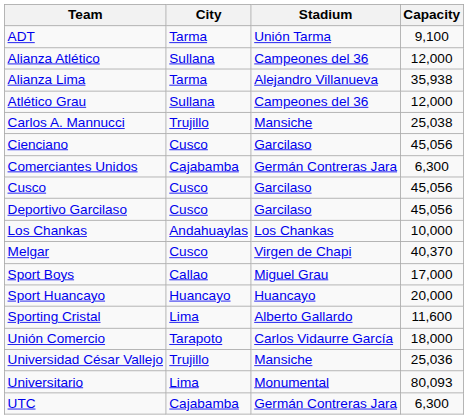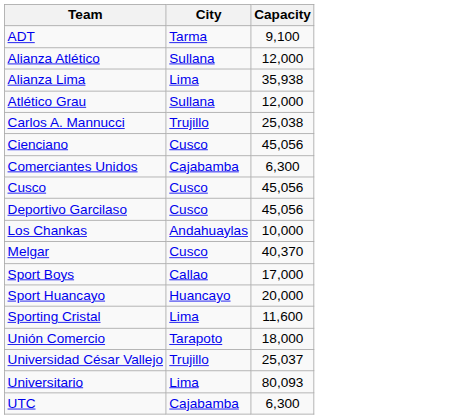 <table class="wikitable sortable">
 <tr>
 <th>Team</th>
 <th>City</th>
-<th>Stadium</th>
 <th>Capacity</th>
 </tr>
 <tr>
 <td><a href='#'>ADT</a></td>
 <td><a href='#'>Tarma</a></td>
-<td><a href='#'>Unión Tarma</a></td>
 <td align="center">9,100</td>
 </tr>
 <tr>
 <td><a href='#'>Alianza Atlético</a></td>
 <td><a href='#'>Sullana</a></td>
-<td><a href='#'>Campeones del 36</a></td>
 <td align="center">12,000</td>
 </tr>
 <tr>
 <td><a href='#'>Alianza Lima</a></td>
-<td><a href='#'>Tarma</a></td>
-<td><a href='#'>Alejandro Villanueva</a></td>
+<td><a href='#'>Lima</a></td>
 <td align="center">35,938</td>
 </tr>
 <tr>
 <td><a href='#'>Atlético Grau</a></td>
 <td><a href='#'>Sullana</a></td>
-<td><a href='#'>Campeones del 36</a></td>
 <td align="center">12,000</td>
 </tr>
 <tr>
 <td><a href='#'>Carlos A. Mannucci</a></td>
 <td><a href='#'>Trujillo</a></td>
-<td><a href='#'>Mansiche</a></td>
 <td align="center">25,038</td>
 </tr>
 <tr>
 <td><a href='#'>Cienciano</a></td>
 <td><a href='#'>Cusco</a></td>
-<td><a href='#'>Garcilaso</a></td>
 <td align="center">45,056</td>
 </tr>
 <tr>
 <td><a href='#'>Comerciantes Unidos</a></td>
 <td><a href='#'>Cajabamba</a></td>
-<td><a href='#'>Germán Contreras Jara</a></td>
 <td align="center">6,300</td>
 </tr>
 <tr>
 <td><a href='#'>Cusco</a></td>
 <td><a href='#'>Cusco</a></td>
-<td><a href='#'>Garcilaso</a></td>
 <td align="center">45,056</td>
 </tr>
 <tr>
 <td><a href='#'>Deportivo Garcilaso</a></td>
 <td><a href='#'>Cusco</a></td>
-<td><a href='#'>Garcilaso</a></td>
 <td align="center">45,056</td>
 </tr>
 <tr>
 <td><a href='#'>Los Chankas</a></td>
 <td><a href='#'>Andahuaylas</a></td>
-<td><a href='#'>Los Chankas</a></td>
 <td align="center">10,000</td>
 </tr>
 <tr>
 <td><a href='#'>Melgar</a></td>
 <td><a href='#'>Cusco</a></td>
-<td><a href='#'>Virgen de Chapi</a></td>
 <td align="center">40,370</td>
 </tr>
 <tr>
 <td><a href='#'>Sport Boys</a></td>
 <td><a href='#'>Callao</a></td>
-<td><a href='#'>Miguel Grau</a></td>
 <td align="center">17,000</td>
 </tr>
 <tr>
 <td><a href='#'>Sport Huancayo</a></td>
-<td><a href='#'>Huancayo</a></td>
 <td><a href='#'>Huancayo</a></td>
 <td align="center">20,000</td>
 </tr>
 <tr>
 <td><a href='#'>Sporting Cristal</a></td>
 <td><a href='#'>Lima</a></td>
-<td><a href='#'>Alberto Gallardo</a></td>
 <td align="center">11,600</td>
 </tr>
 <tr>
 <td><a href='#'>Unión Comercio</a></td>
 <td><a href='#'>Tarapoto</a></td>
-<td><a href='#'>Carlos Vidaurre García</a></td>
 <td align="center">18,000</td>
 </tr>
 <tr>
 <td><a href='#'>Universidad César Vallejo</a></td>
 <td><a href='#'>Trujillo</a></td>
-<td><a href='#'>Mansiche</a></td>
-<td align="center">25,036</td>
+<td align="center">25,037</td>
 </tr>
 <tr>
 <td><a href='#'>Universitario</a></td>
 <td><a href='#'>Lima</a></td>
-<td><a href='#'>Monumental</a></td>
 <td align="center">80,093</td>
 </tr>
 <tr>
 <td><a href='#'>UTC</a></td>
 <td><a href='#'>Cajabamba</a></td>
-<td><a href='#'>Germán Contreras Jara</a></td>
 <td align="center">6,300</td>
 </tr>
 </table>
